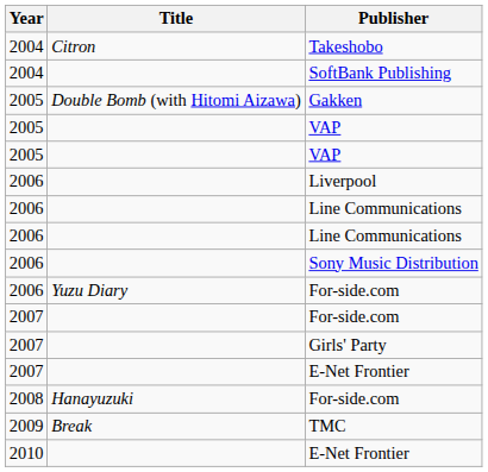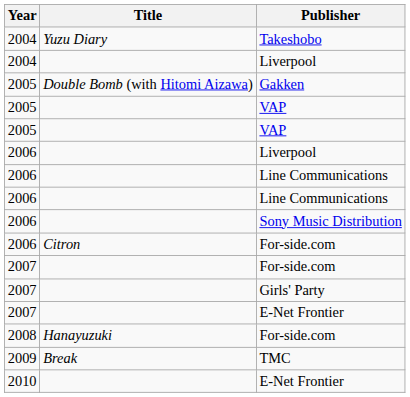 <table class="wikitable">
 <tr>
 <th>Year</th>
 <th>Title</th>
 <th>Publisher</th>
 </tr>
 <tr>
 <td>2004</td>
-<td><em>Citron</em></td>
+<td><em>Yuzu Diary</em></td>
 <td><a href='#'>Takeshobo</a></td>
 </tr>
 <tr>
 <td>2004</td>
 <td></td>
-<td><a href='#'>SoftBank Publishing</a></td>
+<td>Liverpool</td>
 </tr>
 <tr>
 <td>2005</td>
 <td><em>Double Bomb</em> (with <a href='#'>Hitomi Aizawa</a>)</td>
 <td><a href='#'>Gakken</a></td>
 </tr>
 <tr>
 <td>2005</td>
 <td></td>
 <td><a href='#'>VAP</a></td>
 </tr>
 <tr>
 <td>2005</td>
 <td></td>
 <td><a href='#'>VAP</a></td>
 </tr>
 <tr>
 <td>2006</td>
 <td></td>
 <td>Liverpool</td>
 </tr>
 <tr>
 <td>2006</td>
 <td></td>
 <td>Line Communications</td>
 </tr>
 <tr>
 <td>2006</td>
 <td></td>
 <td>Line Communications</td>
 </tr>
 <tr>
 <td>2006</td>
 <td></td>
 <td><a href='#'>Sony Music Distribution</a></td>
 </tr>
 <tr>
 <td>2006</td>
-<td><em>Yuzu Diary</em></td>
+<td><em>Citron</em></td>
 <td>For-side.com</td>
 </tr>
 <tr>
 <td>2007</td>
 <td></td>
 <td>For-side.com</td>
 </tr>
 <tr>
 <td>2007</td>
 <td></td>
 <td>Girls' Party</td>
 </tr>
 <tr>
 <td>2007</td>
 <td></td>
 <td>E-Net Frontier</td>
 </tr>
 <tr>
 <td>2008</td>
 <td><em>Hanayuzuki</em></td>
 <td>For-side.com</td>
 </tr>
 <tr>
 <td>2009</td>
 <td><em>Break</em></td>
 <td>TMC</td>
 </tr>
 <tr>
 <td>2010</td>
 <td></td>
 <td>E-Net Frontier</td>
 </tr>
 </table>
